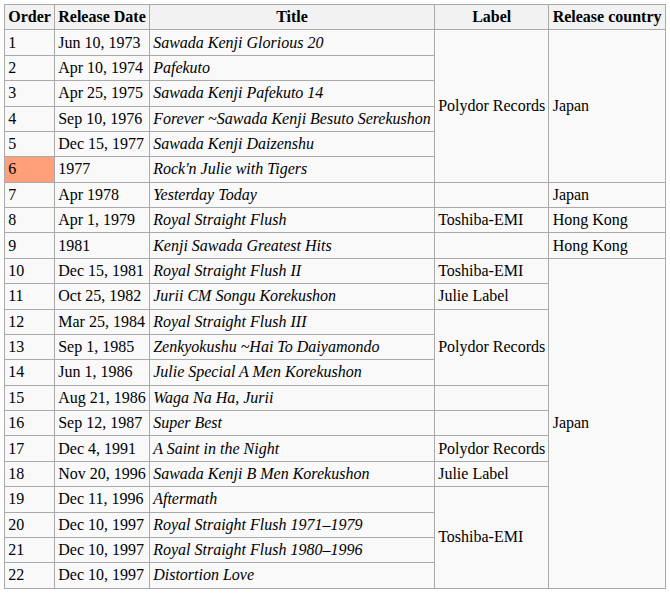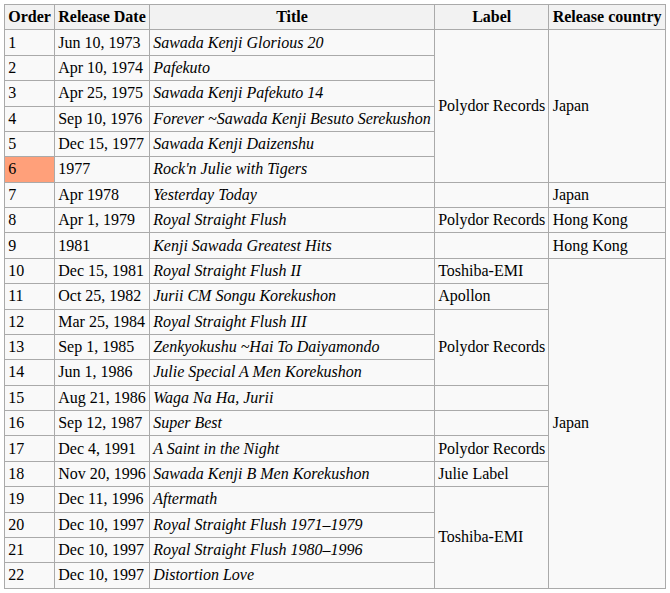 <table class="wikitable">
 <tr>
 <th>Order</th>
 <th>Release Date</th>
 <th>Title</th>
 <th>Label</th>
 <th>Release country</th>
 </tr>
 <tr>
 <td>1</td>
 <td>Jun 10, 1973</td>
 <td><em>Sawada Kenji Glorious 20</em></td>
 <td rowspan="6">Polydor Records</td>
 <td rowspan="6">Japan</td>
 </tr>
 <tr>
 <td>2</td>
 <td>Apr 10, 1974</td>
 <td><em>Pafekuto</em></td>
 </tr>
 <tr>
 <td>3</td>
 <td>Apr 25, 1975</td>
 <td><em>Sawada Kenji Pafekuto 14</em></td>
 </tr>
 <tr>
 <td>4</td>
 <td>Sep 10, 1976</td>
 <td><em>Forever ~Sawada Kenji Besuto Serekushon</em></td>
 </tr>
 <tr>
 <td>5</td>
 <td>Dec 15, 1977</td>
 <td><em>Sawada Kenji Daizenshu</em></td>
 </tr>
 <tr>
 <td style="background: lightsalmon;">6</td>
 <td>1977</td>
 <td><em>Rock'n Julie with Tigers</em></td>
 </tr>
 <tr>
 <td>7</td>
 <td>Apr 1978</td>
 <td><em>Yesterday Today</em></td>
 <td></td>
 <td>Japan</td>
 </tr>
 <tr>
 <td>8</td>
 <td>Apr 1, 1979</td>
 <td><em>Royal Straight Flush</em></td>
-<td>Toshiba-EMI</td>
+<td>Polydor Records</td>
 <td>Hong Kong</td>
 </tr>
 <tr>
 <td>9</td>
 <td>1981</td>
 <td><em>Kenji Sawada Greatest Hits</em></td>
 <td></td>
 <td>Hong Kong</td>
 </tr>
 <tr>
 <td>10</td>
 <td>Dec 15, 1981</td>
 <td><em>Royal Straight Flush II</em></td>
 <td>Toshiba-EMI</td>
 <td rowspan="13">Japan</td>
 </tr>
 <tr>
 <td>11</td>
 <td>Oct 25, 1982</td>
 <td><em>Jurii CM Songu Korekushon</em></td>
-<td>Julie Label</td>
+<td>Apollon</td>
 </tr>
 <tr>
 <td>12</td>
 <td>Mar 25, 1984</td>
 <td><em>Royal Straight Flush III</em></td>
 <td rowspan="3">Polydor Records</td>
 </tr>
 <tr>
 <td>13</td>
 <td>Sep 1, 1985</td>
 <td><em>Zenkyokushu ~Hai To Daiyamondo</em></td>
 </tr>
 <tr>
 <td>14</td>
 <td>Jun 1, 1986</td>
 <td><em>Julie Special A Men Korekushon</em></td>
 </tr>
 <tr>
 <td>15</td>
 <td>Aug 21, 1986</td>
 <td><em>Waga Na Ha, Jurii</em></td>
 <td></td>
 </tr>
 <tr>
 <td>16</td>
 <td>Sep 12, 1987</td>
 <td><em>Super Best</em></td>
 <td></td>
 </tr>
 <tr>
 <td>17</td>
 <td>Dec 4, 1991</td>
 <td><em>A Saint in the Night</em></td>
 <td>Polydor Records</td>
 </tr>
 <tr>
 <td>18</td>
 <td>Nov 20, 1996</td>
 <td><em>Sawada Kenji B Men Korekushon</em></td>
 <td>Julie Label</td>
 </tr>
 <tr>
 <td>19</td>
 <td>Dec 11, 1996</td>
 <td><em>Aftermath</em></td>
 <td rowspan="4">Toshiba-EMI</td>
 </tr>
 <tr>
 <td>20</td>
 <td>Dec 10, 1997</td>
 <td><em>Royal Straight Flush 1971–1979</em></td>
 </tr>
 <tr>
 <td>21</td>
 <td>Dec 10, 1997</td>
 <td><em>Royal Straight Flush 1980–1996</em></td>
 </tr>
 <tr>
 <td>22</td>
 <td>Dec 10, 1997</td>
 <td><em>Distortion Love</em></td>
 </tr>
 <tr>
 </tr>
 </table>
